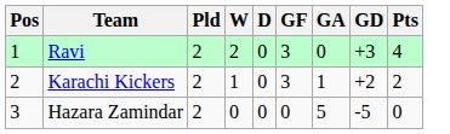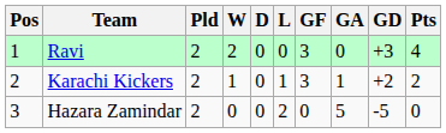 <table class="wikitable">
 <tr>
 <th>Pos</th>
 <th>Team</th>
 <th>Pld</th>
 <th>W</th>
 <th>D</th>
+<th>L</th>
 <th>GF</th>
 <th>GA</th>
 <th>GD</th>
 <th>Pts</th>
 </tr>
 <tr style="background:#bfc">
 <td>1</td>
 <td><a href='#'>Ravi</a></td>
 <td>2</td>
 <td>2</td>
+<td>0</td>
 <td>0</td>
 <td>3</td>
 <td>0</td>
 <td>+3</td>
 <td>4</td>
 </tr>
 <tr>
 <td>2</td>
 <td><a href='#'>Karachi Kickers</a></td>
 <td>2</td>
 <td>1</td>
 <td>0</td>
+<td>1</td>
 <td>3</td>
 <td>1</td>
 <td>+2</td>
 <td>2</td>
 </tr>
 <tr>
 <td>3</td>
 <td>Hazara Zamindar</td>
 <td>2</td>
 <td>0</td>
 <td>0</td>
+<td>2</td>
 <td>0</td>
 <td>5</td>
 <td>-5</td>
 <td>0</td>
 </tr>
 </table>
